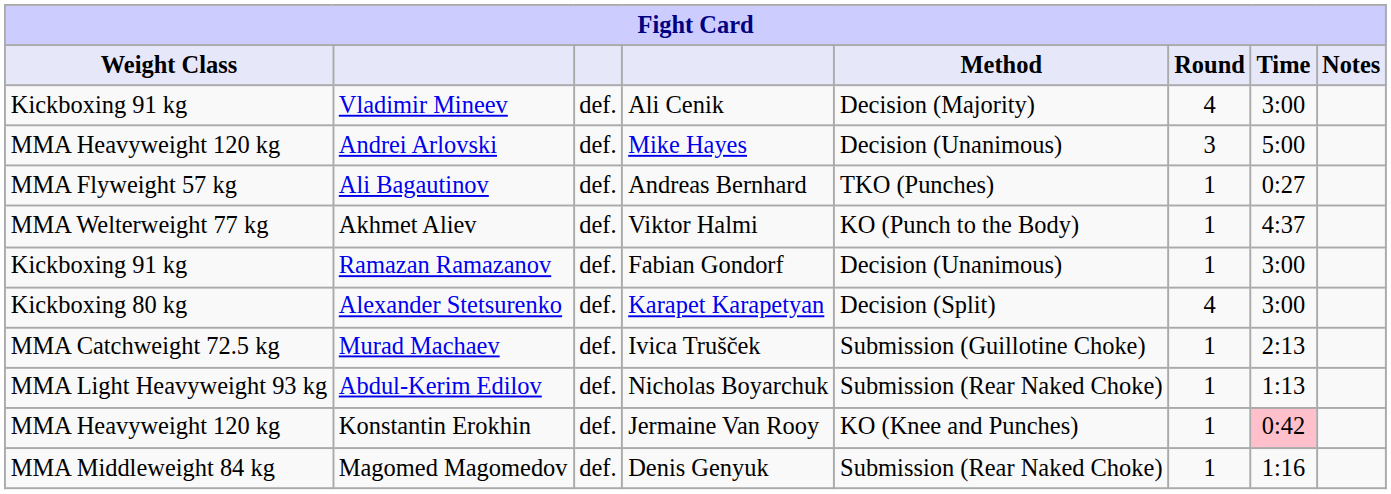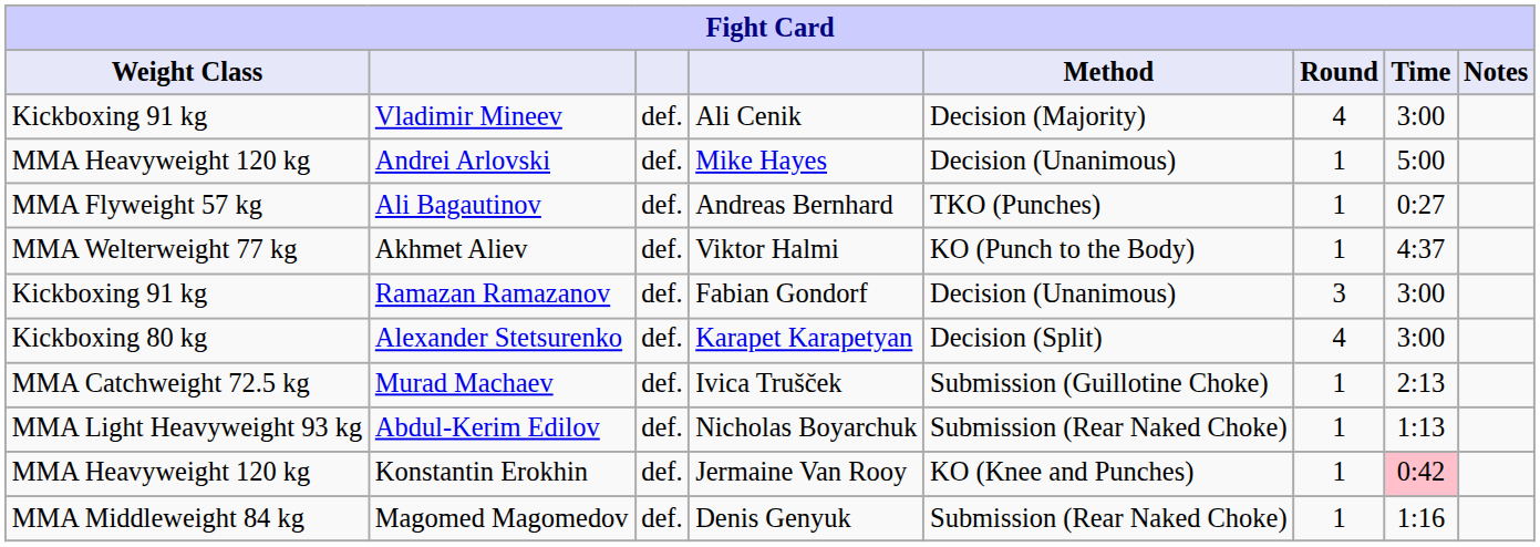 <table class="wikitable" style="font-size: 80%;">
 <tr>
 <th colspan="8" style="background-color: #ccf; color: #000080; text-align: center;"><strong>Fight Card</strong></th>
 </tr>
 <tr>
 <th colspan="1" style="background-color: #E6E8FA; color: #000000; text-align: center;">Weight Class</th>
 <th colspan="1" style="background-color: #E6E8FA; color: #000000; text-align: center;"></th>
 <th colspan="1" style="background-color: #E6E8FA; color: #000000; text-align: center;"></th>
 <th colspan="1" style="background-color: #E6E8FA; color: #000000; text-align: center;"></th>
 <th colspan="1" style="background-color: #E6E8FA; color: #000000; text-align: center;">Method</th>
 <th colspan="1" style="background-color: #E6E8FA; color: #000000; text-align: center;">Round</th>
 <th colspan="1" style="background-color: #E6E8FA; color: #000000; text-align: center;">Time</th>
 <th colspan="1" style="background-color: #E6E8FA; color: #000000; text-align: center;">Notes</th>
 </tr>
 <tr>
 <td>Kickboxing 91 kg</td>
 <td> <a href='#'>Vladimir Mineev</a></td>
 <td>def.</td>
 <td> Ali Cenik</td>
 <td>Decision (Majority)</td>
 <td align=center>4</td>
 <td align=center>3:00</td>
 <td></td>
 </tr>
 <tr>
 <td>MMA Heavyweight 120 kg</td>
 <td> <a href='#'>Andrei Arlovski</a></td>
 <td>def.</td>
 <td> <a href='#'>Mike Hayes</a></td>
 <td>Decision (Unanimous)</td>
-<td align=center>3</td>
+<td align=center>1</td>
 <td align=center>5:00</td>
 <td></td>
 </tr>
 <tr>
 <td>MMA Flyweight 57 kg</td>
 <td> <a href='#'>Ali Bagautinov</a></td>
 <td>def.</td>
 <td> Andreas Bernhard</td>
 <td>TKO (Punches)</td>
 <td align=center>1</td>
 <td align=center>0:27</td>
 <td></td>
 </tr>
 <tr>
 <td>MMA Welterweight 77 kg</td>
 <td> Akhmet Aliev</td>
 <td>def.</td>
 <td> Viktor Halmi</td>
 <td>KO (Punch to the Body)</td>
 <td align=center>1</td>
 <td align=center>4:37</td>
 <td></td>
 </tr>
 <tr>
 <td>Kickboxing 91 kg</td>
 <td> <a href='#'>Ramazan Ramazanov</a></td>
 <td>def.</td>
 <td> Fabian Gondorf</td>
 <td>Decision (Unanimous)</td>
-<td align=center>1</td>
+<td align=center>3</td>
 <td align=center>3:00</td>
 <td></td>
 </tr>
 <tr>
 <td>Kickboxing 80 kg</td>
 <td> <a href='#'>Alexander Stetsurenko</a></td>
 <td>def.</td>
 <td> <a href='#'>Karapet Karapetyan</a></td>
 <td>Decision (Split)</td>
 <td align=center>4</td>
 <td align=center>3:00</td>
 <td></td>
 </tr>
 <tr>
 <td>MMA Catchweight 72.5 kg</td>
 <td> <a href='#'>Murad Machaev</a></td>
 <td>def.</td>
 <td> Ivica Trušček</td>
 <td>Submission (Guillotine Choke)</td>
 <td align=center>1</td>
 <td align=center>2:13</td>
 <td></td>
 </tr>
 <tr>
 <td>MMA Light Heavyweight 93 kg</td>
 <td>  <a href='#'>Abdul-Kerim Edilov</a></td>
 <td>def.</td>
 <td> Nicholas Boyarchuk</td>
 <td>Submission (Rear Naked Choke)</td>
 <td align=center>1</td>
 <td align=center>1:13</td>
 <td></td>
 </tr>
 <tr>
 <td>MMA Heavyweight 120 kg</td>
 <td>  Konstantin Erokhin</td>
 <td>def.</td>
 <td> Jermaine Van Rooy</td>
 <td>KO (Knee and Punches)</td>
 <td align=center>1</td>
 <td align=center style="background: pink;">0:42</td>
 <td></td>
 </tr>
 <tr>
 <td>MMA Middleweight 84 kg</td>
 <td>  Magomed Magomedov</td>
 <td>def.</td>
 <td> Denis Genyuk</td>
 <td>Submission (Rear Naked Choke)</td>
 <td align=center>1</td>
 <td align=center>1:16</td>
 <td></td>
 </tr>
 </table>
